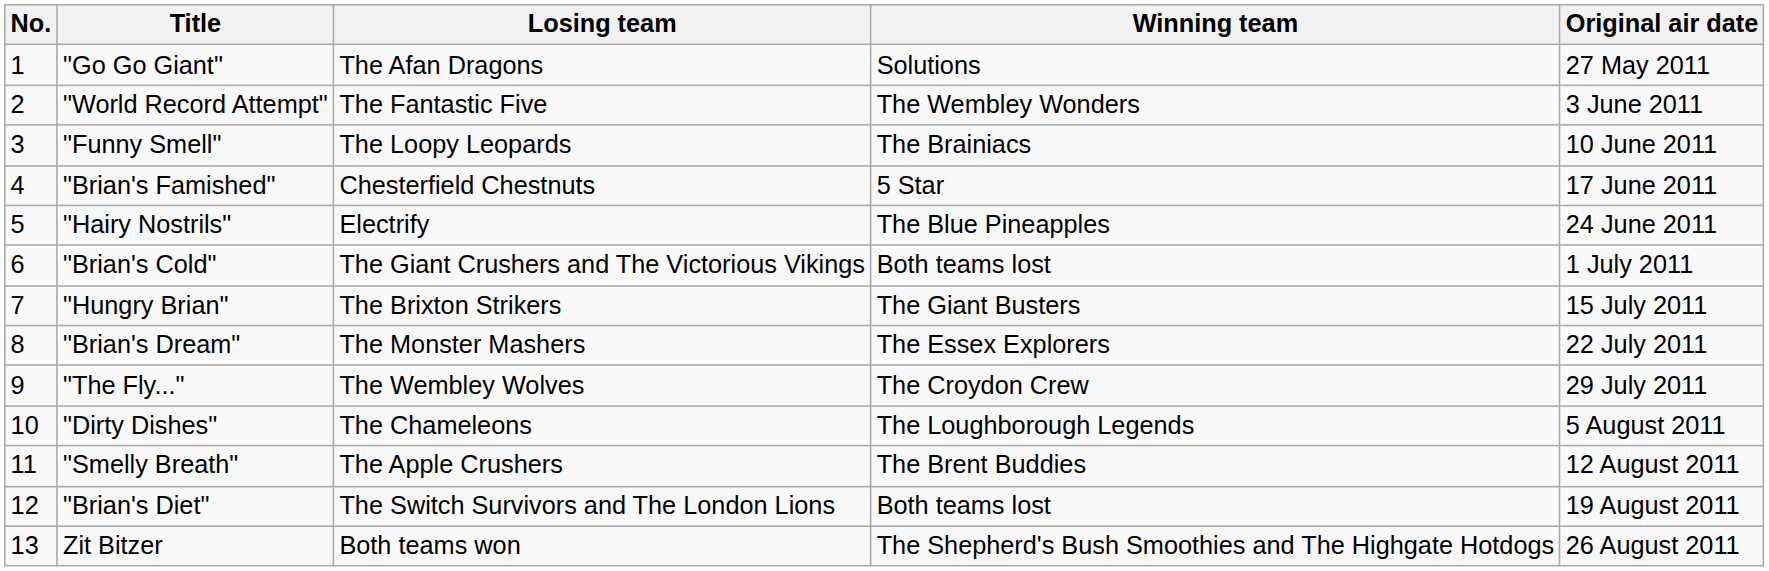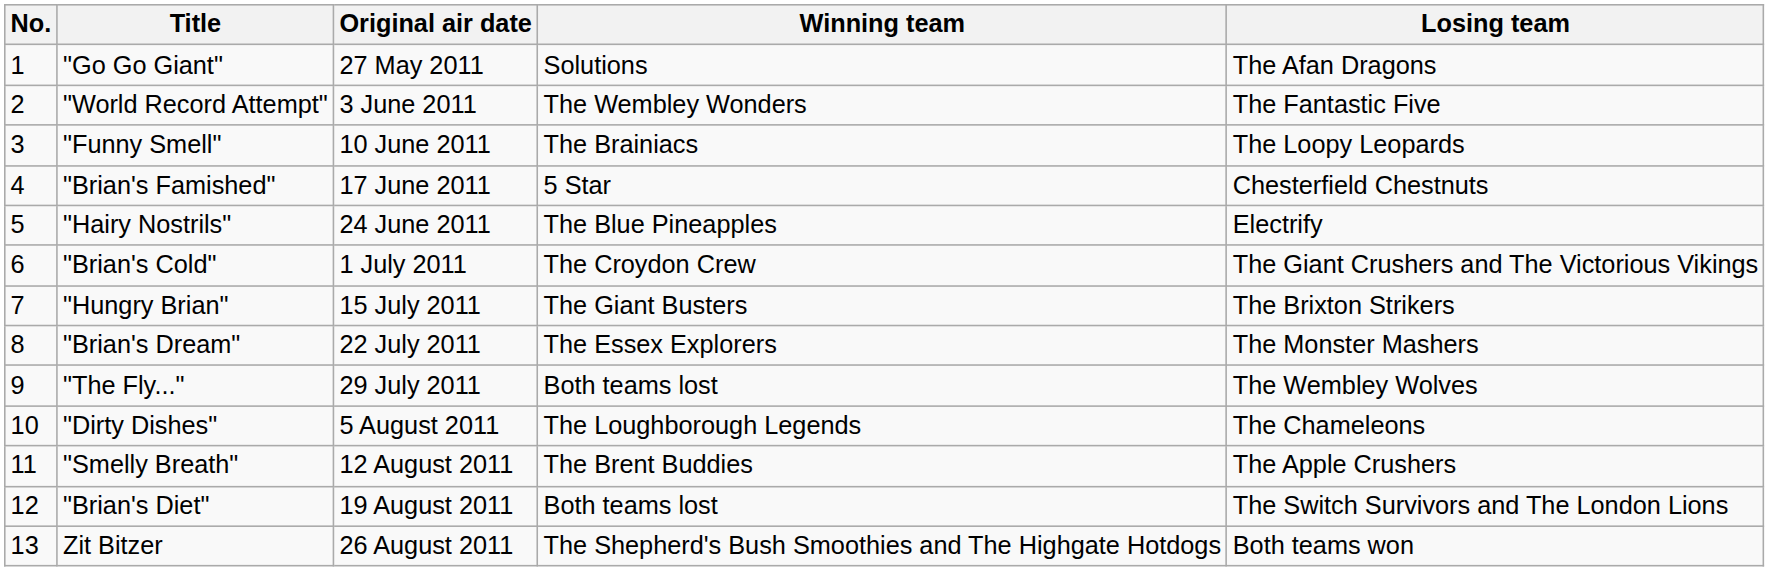 <table class="wikitable sortable">
 <tr>
 <th>No.</th>
 <th>Title</th>
+<th>Original air date</th>
+<th>Winning team</th>
 <th>Losing team</th>
-<th>Winning team</th>
-<th>Original air date</th>
 </tr>
 <tr>
 <td rowspan="1" j>1</td>
 <td>"Go Go Giant"</td>
+<td>27 May 2011</td>
+<td>Solutions</td>
 <td>The Afan Dragons</td>
-<td>Solutions</td>
-<td>27 May 2011</td>
 </tr>
 <tr>
 <td rowspan="1" j>2</td>
 <td>"World Record Attempt"</td>
+<td>3 June 2011</td>
+<td>The Wembley Wonders</td>
 <td>The Fantastic Five</td>
-<td>The Wembley Wonders</td>
-<td>3 June 2011</td>
 </tr>
 <tr>
 <td rowspan="1" j>3</td>
 <td>"Funny Smell"</td>
+<td>10 June 2011</td>
+<td>The Brainiacs</td>
 <td>The Loopy Leopards</td>
-<td>The Brainiacs</td>
-<td>10 June 2011</td>
 </tr>
 <tr>
 <td rowspan="1" j>4</td>
 <td>"Brian's Famished"</td>
+<td>17 June 2011</td>
+<td>5 Star</td>
 <td>Chesterfield Chestnuts</td>
-<td>5 Star</td>
-<td>17 June 2011</td>
 </tr>
 <tr>
 <td rowspan="1" j>5</td>
 <td>"Hairy Nostrils"</td>
+<td>24 June 2011</td>
+<td>The Blue Pineapples</td>
 <td>Electrify</td>
-<td>The Blue Pineapples</td>
-<td>24 June 2011</td>
 </tr>
 <tr>
 <td rowspan="1" j>6</td>
 <td>"Brian's Cold"</td>
+<td>1 July 2011</td>
+<td>The Croydon Crew</td>
 <td>The Giant Crushers and The Victorious Vikings</td>
-<td>Both teams lost</td>
-<td>1 July 2011</td>
 </tr>
 <tr>
 <td rowspan="1" j>7</td>
 <td>"Hungry Brian"</td>
+<td>15 July 2011</td>
+<td>The Giant Busters</td>
 <td>The Brixton Strikers</td>
-<td>The Giant Busters</td>
-<td>15 July 2011</td>
 </tr>
 <tr>
 <td rowspan="1" j>8</td>
 <td>"Brian's Dream"</td>
+<td>22 July 2011</td>
+<td>The Essex Explorers</td>
 <td>The Monster Mashers</td>
-<td>The Essex Explorers</td>
-<td>22 July 2011</td>
 </tr>
 <tr>
 <td rowspan="1" j>9</td>
 <td>"The Fly..."</td>
+<td>29 July 2011</td>
+<td>Both teams lost</td>
 <td>The Wembley Wolves</td>
-<td>The Croydon Crew</td>
-<td>29 July 2011</td>
 </tr>
 <tr>
 <td rowspan="1" j>10</td>
 <td>"Dirty Dishes"</td>
+<td>5 August 2011</td>
+<td>The Loughborough Legends</td>
 <td>The Chameleons</td>
-<td>The Loughborough Legends</td>
-<td>5 August 2011</td>
 </tr>
 <tr>
 <td rowspan="1" j>11</td>
 <td>"Smelly Breath"</td>
+<td>12 August 2011</td>
+<td>The Brent Buddies</td>
 <td>The Apple Crushers</td>
-<td>The Brent Buddies</td>
-<td>12 August 2011</td>
 </tr>
 <tr>
 <td rowspan="1" j>12</td>
 <td>"Brian's Diet"</td>
+<td>19 August 2011</td>
+<td>Both teams lost</td>
 <td>The Switch Survivors and The London Lions</td>
-<td>Both teams lost</td>
-<td>19 August 2011</td>
 </tr>
 <tr>
 <td rowspan="1" j>13</td>
 <td>Zit Bitzer</td>
+<td>26 August 2011</td>
+<td>The Shepherd's Bush Smoothies and The Highgate Hotdogs</td>
 <td>Both teams won</td>
-<td>The Shepherd's Bush Smoothies and The Highgate Hotdogs</td>
-<td>26 August 2011</td>
 </tr>
 </table>
